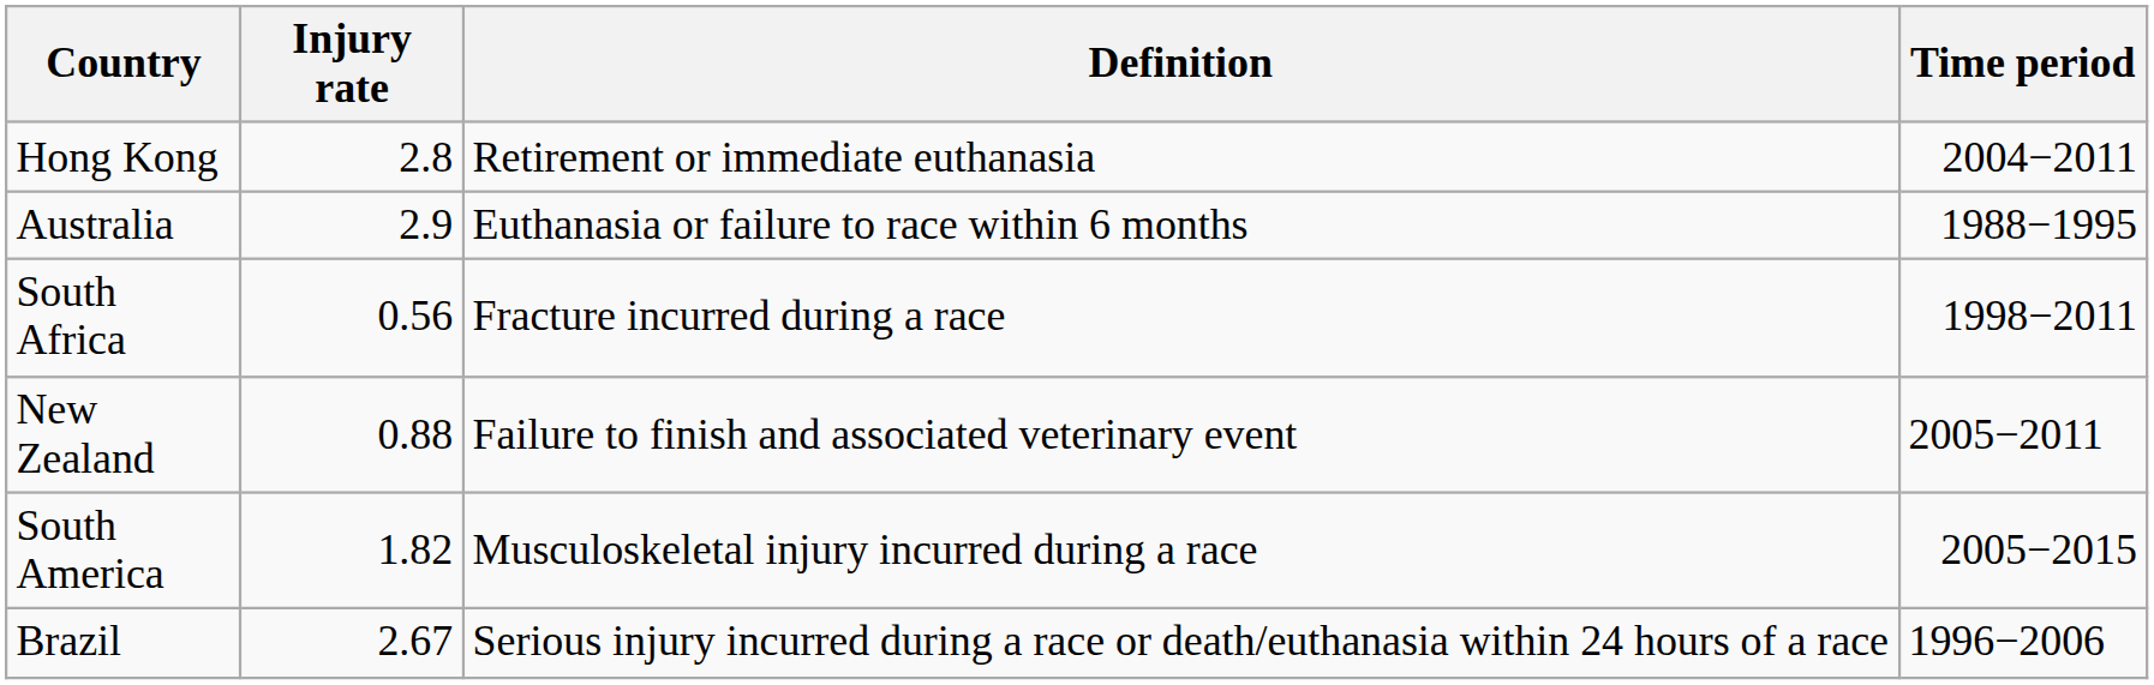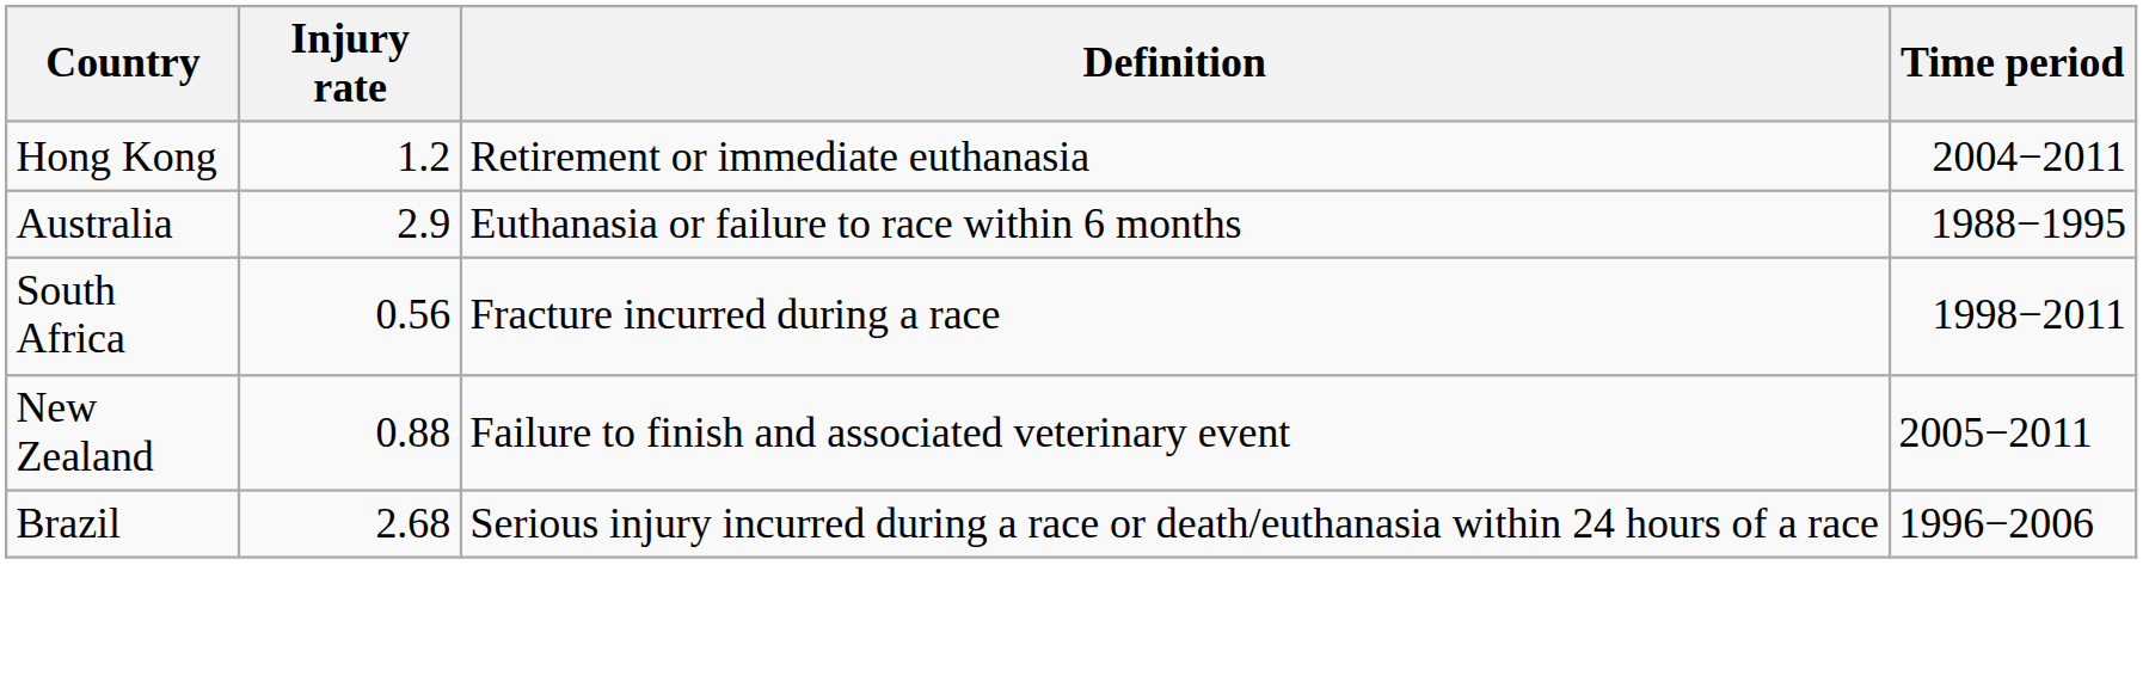 <table class="wikitable">
 <tr>
 <th style="width:80px;">Country</th>
 <th style="width:75px;">Injury rate</th>
 <th>Definition</th>
 <th style="width:85px;">Time period</th>
 </tr>
 <tr>
 <td>Hong Kong</td>
-<td align="right">2.8</td>
+<td align="right">1.2</td>
 <td>Retirement or immediate euthanasia</td>
 <td align="right">2004−2011</td>
 </tr>
 <tr>
 <td>Australia</td>
 <td align="right">2.9</td>
 <td>Euthanasia or failure to race within 6 months</td>
 <td align="right">1988−1995</td>
 </tr>
 <tr>
 <td>South Africa</td>
 <td align="right">0.56</td>
 <td>Fracture incurred during a race</td>
 <td align="right">1998−2011</td>
 </tr>
 <tr>
 <td>New Zealand</td>
 <td align="right">0.88</td>
 <td>Failure to finish and associated veterinary event</td>
 <td>2005−2011</td>
 </tr>
 <tr>
-<td>South America</td>
-<td align="right">1.82</td>
-<td>Musculoskeletal injury incurred during a race</td>
-<td align="right">2005−2015</td>
-</tr>
-<tr>
 <td>Brazil</td>
-<td align="right">2.67</td>
+<td align="right">2.68</td>
 <td>Serious injury incurred during a race or death/euthanasia within 24 hours of a race</td>
 <td>1996−2006</td>
 </tr>
 </table>
